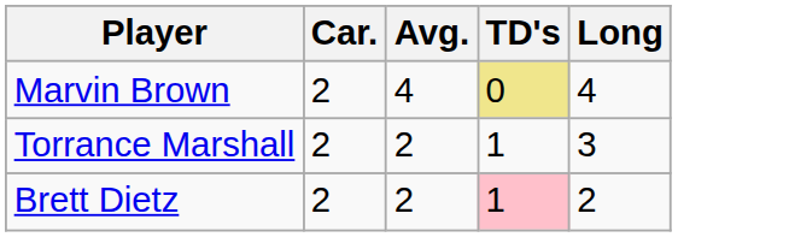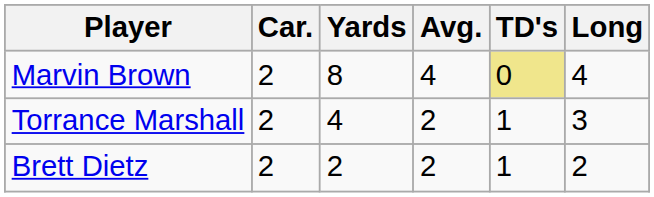 <table class="wikitable sortable">
 <tr>
 <th>Player</th>
 <th>Car.</th>
+<th>Yards</th>
 <th>Avg.</th>
 <th>TD's</th>
 <th>Long</th>
 </tr>
 <tr>
 <td><a href='#'>Marvin Brown</a></td>
 <td>2</td>
+<td>8</td>
 <td>4</td>
 <td style="background: khaki;">0</td>
 <td>4</td>
 </tr>
 <tr>
 <td><a href='#'>Torrance Marshall</a></td>
 <td>2</td>
+<td>4</td>
 <td>2</td>
 <td>1</td>
 <td>3</td>
 </tr>
 <tr>
 <td><a href='#'>Brett Dietz</a></td>
 <td>2</td>
 <td>2</td>
-<td style="background: pink;">1</td>
+<td>2</td>
+<td>1</td>
 <td>2</td>
 </tr>
 </table>
